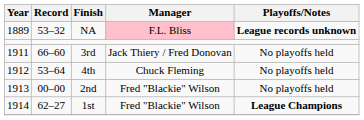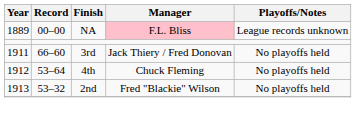 <table class="wikitable" style="text-align:center">
 <tr>
 <th>Year</th>
 <th>Record</th>
 <th>Finish</th>
 <th>Manager</th>
 <th>Playoffs/Notes</th>
 </tr>
 <tr align=center>
 <td>1889</td>
-<td>53–32</td>
+<td>00–00</td>
 <td>NA</td>
 <td style="background: pink;">F.L. Bliss</td>
-<td><strong>League records unknown</strong></td>
+<td>League records unknown</td>
 </tr>
 <tr align=center>
 <td></td>
 </tr>
 <tr align=center>
 <td>1911</td>
 <td>66–60</td>
 <td>3rd</td>
 <td>Jack Thiery / Fred Donovan</td>
 <td>No playoffs held</td>
 </tr>
 <tr align=center>
 <td>1912</td>
 <td>53–64</td>
 <td>4th</td>
 <td>Chuck Fleming</td>
 <td>No playoffs held</td>
 </tr>
 <tr align=center>
 <td>1913</td>
-<td>00–00</td>
+<td>53–32</td>
 <td>2nd</td>
 <td>Fred "Blackie" Wilson</td>
 <td>No playoffs held</td>
 </tr>
 <tr align=center>
-<td>1914</td>
-<td>62–27</td>
-<td>1st</td>
-<td>Fred "Blackie" Wilson</td>
-<td><strong>League Champions</strong></td>
-</tr>
-<tr align=center>
 </tr>
 </table>
